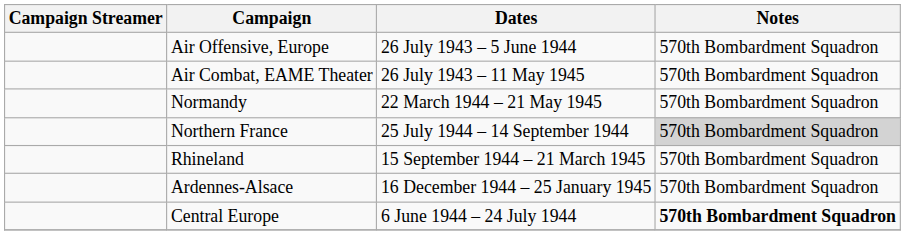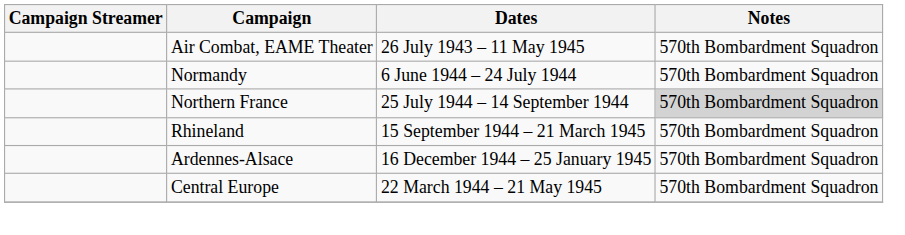 <table class="wikitable">
 <tr style="background:#efefef;">
 <th>Campaign Streamer</th>
 <th>Campaign</th>
 <th>Dates</th>
 <th>Notes</th>
-</tr>
-<tr>
-<td></td>
-<td>Air Offensive, Europe</td>
-<td>26 July 1943 – 5 June 1944</td>
-<td>570th Bombardment Squadron</td>
 </tr>
 <tr>
 <td></td>
 <td>Air Combat, EAME Theater</td>
 <td>26 July 1943 – 11 May 1945</td>
 <td>570th Bombardment Squadron</td>
 </tr>
 <tr>
 <td></td>
 <td>Normandy</td>
-<td>22 March 1944 – 21 May 1945</td>
+<td>6 June 1944 – 24 July 1944</td>
 <td>570th Bombardment Squadron</td>
 </tr>
 <tr>
 <td></td>
 <td>Northern France</td>
 <td>25 July 1944 – 14 September 1944</td>
 <td style="background: lightgrey;">570th Bombardment Squadron</td>
 </tr>
 <tr>
 <td></td>
 <td>Rhineland</td>
 <td>15 September 1944 – 21 March 1945</td>
 <td>570th Bombardment Squadron</td>
 </tr>
 <tr>
 <td></td>
 <td>Ardennes-Alsace</td>
 <td>16 December 1944 – 25 January 1945</td>
 <td>570th Bombardment Squadron</td>
 </tr>
 <tr>
 <td></td>
 <td>Central Europe</td>
-<td>6 June 1944 – 24 July 1944</td>
-<td><strong>570th Bombardment Squadron</strong></td>
+<td>22 March 1944 – 21 May 1945</td>
+<td>570th Bombardment Squadron</td>
 </tr>
 <tr>
 </tr>
 </table>
